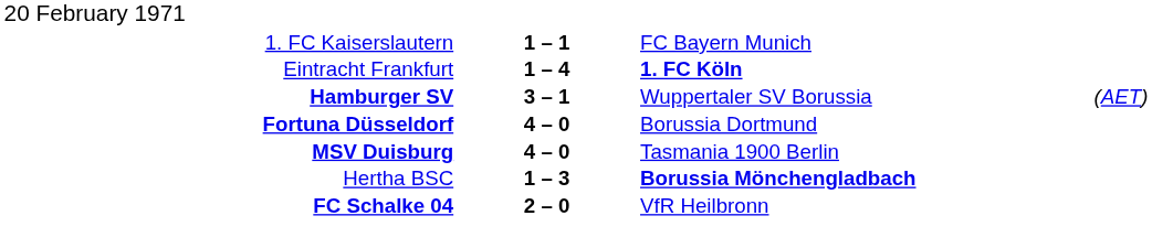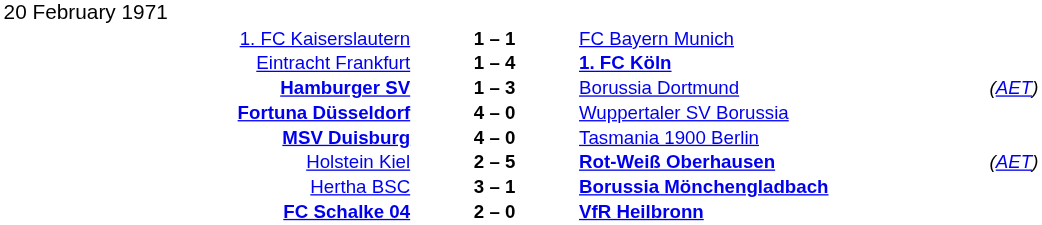 <table width=100% cellspacing=1>
 <tr>
 <th width=25%></th>
 <th width=10%></th>
 <th width=25%></th>
 <th></th>
 </tr>
 <tr>
 <td>20 February 1971</td>
 </tr>
 <tr style=font-size:90%>
 <td align=right><a href='#'>1. FC Kaiserslautern</a></td>
 <td align=center><strong>1 – 1</strong></td>
 <td><a href='#'>FC Bayern Munich</a></td>
 </tr>
 <tr style=font-size:90%>
 <td align=right><a href='#'>Eintracht Frankfurt</a></td>
 <td align=center><strong>1 – 4</strong></td>
 <td><strong><a href='#'>1. FC Köln</a></strong></td>
 </tr>
 <tr style=font-size:90%>
 <td align=right><strong><a href='#'>Hamburger SV</a></strong></td>
-<td align=center><strong>3 – 1</strong></td>
-<td><a href='#'>Wuppertaler SV Borussia</a></td>
+<td align=center><strong>1 – 3</strong></td>
+<td><a href='#'>Borussia Dortmund</a></td>
 <td><em>(<a href='#'>AET</a>)</em></td>
 </tr>
 <tr style=font-size:90%>
 <td align=right><strong><a href='#'>Fortuna Düsseldorf</a></strong></td>
 <td align=center><strong>4 – 0</strong></td>
-<td><a href='#'>Borussia Dortmund</a></td>
+<td><a href='#'>Wuppertaler SV Borussia</a></td>
 </tr>
 <tr style=font-size:90%>
 <td align=right><strong><a href='#'>MSV Duisburg</a></strong></td>
 <td align=center><strong>4 – 0</strong></td>
 <td><a href='#'>Tasmania 1900 Berlin</a></td>
 </tr>
 <tr style=font-size:90%>
+<td align=right><a href='#'>Holstein Kiel</a></td>
+<td align=center><strong>2 – 5</strong></td>
+<td><strong><a href='#'>Rot-Weiß Oberhausen</a></strong></td>
+<td><em>(<a href='#'>AET</a>)</em></td>
+</tr>
+<tr style=font-size:90%>
 <td align=right><a href='#'>Hertha BSC</a></td>
-<td align=center><strong>1 – 3</strong></td>
+<td align=center><strong>3 – 1</strong></td>
 <td><strong><a href='#'>Borussia Mönchengladbach</a></strong></td>
 </tr>
 <tr style=font-size:90%>
 <td align=right><strong><a href='#'>FC Schalke 04</a></strong></td>
 <td align=center><strong>2 – 0</strong></td>
-<td><a href='#'>VfR Heilbronn</a></td>
+<td><strong><a href='#'>VfR Heilbronn</a></strong></td>
 </tr>
 </table>
